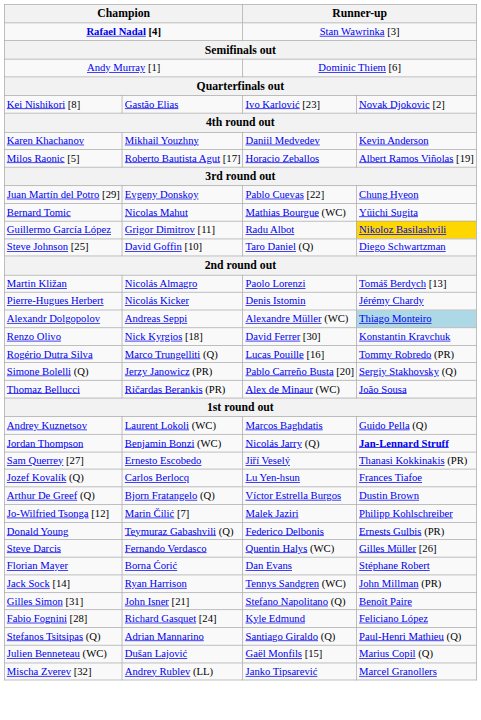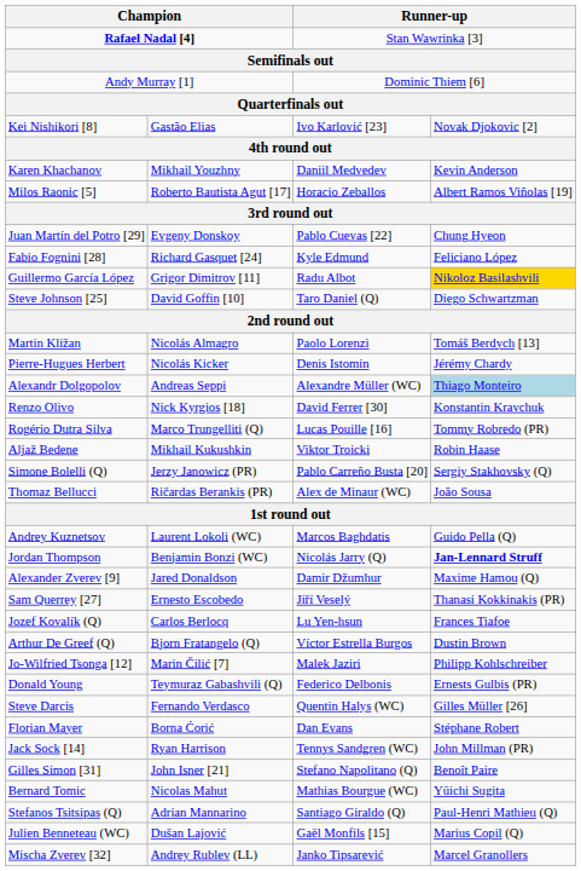 <table class="wikitable collapsible collapsed" style="font-size:90%">
 <tr style="font-size:110%">
 <th colspan="2"><strong>Champion</strong></th>
 <th colspan="2">Runner-up</th>
 </tr>
 <tr style="text-align:center;">
 <td colspan="2"> <strong><a href='#'>Rafael Nadal</a> [4]</strong></td>
 <td colspan="2"> <a href='#'>Stan Wawrinka</a> [3]</td>
 </tr>
 <tr style="font-size:110%">
 <th colspan="4">Semifinals out</th>
 </tr>
 <tr style="text-align:center;">
 <td colspan="2"> <a href='#'>Andy Murray</a> [1]</td>
 <td colspan="2"> <a href='#'>Dominic Thiem</a> [6]</td>
 </tr>
 <tr style="font-size:110%">
 <th colspan="4">Quarterfinals out</th>
 </tr>
 <tr>
 <td> <a href='#'>Kei Nishikori</a> [8]</td>
 <td> <a href='#'>Gastão Elias</a></td>
 <td> <a href='#'>Ivo Karlović</a> [23]</td>
 <td> <a href='#'>Novak Djokovic</a> [2]</td>
 </tr>
 <tr style="font-size:110%">
 <th colspan="4">4th round out</th>
 </tr>
 <tr>
 <td> <a href='#'>Karen Khachanov</a></td>
 <td> <a href='#'>Mikhail Youzhny</a></td>
 <td> <a href='#'>Daniil Medvedev</a></td>
 <td> <a href='#'>Kevin Anderson</a></td>
 </tr>
 <tr>
 <td> <a href='#'>Milos Raonic</a> [5]</td>
 <td> <a href='#'>Roberto Bautista Agut</a> [17]</td>
 <td> <a href='#'>Horacio Zeballos</a></td>
 <td> <a href='#'>Albert Ramos Viñolas</a> [19]</td>
 </tr>
 <tr style="font-size:110%">
 <th colspan="4">3rd round out</th>
 </tr>
 <tr>
 <td> <a href='#'>Juan Martín del Potro</a> [29]</td>
 <td> <a href='#'>Evgeny Donskoy</a></td>
 <td> <a href='#'>Pablo Cuevas</a> [22]</td>
 <td> <a href='#'>Chung Hyeon</a></td>
 </tr>
 <tr>
-<td> <a href='#'>Bernard Tomic</a></td>
-<td> <a href='#'>Nicolas Mahut</a></td>
-<td> <a href='#'>Mathias Bourgue</a> (WC)</td>
-<td> <a href='#'>Yūichi Sugita</a></td>
+<td> <a href='#'>Fabio Fognini</a> [28]</td>
+<td> <a href='#'>Richard Gasquet</a> [24]</td>
+<td> <a href='#'>Kyle Edmund</a></td>
+<td> <a href='#'>Feliciano López</a></td>
 </tr>
 <tr>
 <td> <a href='#'>Guillermo García López</a></td>
 <td> <a href='#'>Grigor Dimitrov</a> [11]</td>
 <td> <a href='#'>Radu Albot</a></td>
 <td style="background: gold;"> <a href='#'>Nikoloz Basilashvili</a></td>
 </tr>
 <tr>
 <td> <a href='#'>Steve Johnson</a> [25]</td>
 <td> <a href='#'>David Goffin</a> [10]</td>
 <td> <a href='#'>Taro Daniel</a> (Q)</td>
 <td> <a href='#'>Diego Schwartzman</a></td>
 </tr>
 <tr style="font-size:110%">
 <th colspan="4">2nd round out</th>
 </tr>
 <tr>
 <td> <a href='#'>Martin Kližan</a></td>
 <td> <a href='#'>Nicolás Almagro</a></td>
 <td> <a href='#'>Paolo Lorenzi</a></td>
 <td> <a href='#'>Tomáš Berdych</a> [13]</td>
 </tr>
 <tr>
 <td> <a href='#'>Pierre-Hugues Herbert</a></td>
 <td> <a href='#'>Nicolás Kicker</a></td>
 <td> <a href='#'>Denis Istomin</a></td>
 <td> <a href='#'>Jérémy Chardy</a></td>
 </tr>
 <tr>
 <td> <a href='#'>Alexandr Dolgopolov</a></td>
 <td> <a href='#'>Andreas Seppi</a></td>
 <td> <a href='#'>Alexandre Müller</a> (WC)</td>
 <td style="background: lightblue;"> <a href='#'>Thiago Monteiro</a></td>
 </tr>
 <tr>
 <td> <a href='#'>Renzo Olivo</a></td>
 <td> <a href='#'>Nick Kyrgios</a> [18]</td>
 <td> <a href='#'>David Ferrer</a> [30]</td>
 <td> <a href='#'>Konstantin Kravchuk</a></td>
 </tr>
 <tr>
 <td> <a href='#'>Rogério Dutra Silva</a></td>
 <td> <a href='#'>Marco Trungelliti</a> (Q)</td>
 <td> <a href='#'>Lucas Pouille</a> [16]</td>
 <td> <a href='#'>Tommy Robredo</a> (PR)</td>
 </tr>
 <tr>
+<td> <a href='#'>Aljaž Bedene</a></td>
+<td> <a href='#'>Mikhail Kukushkin</a></td>
+<td> <a href='#'>Viktor Troicki</a></td>
+<td> <a href='#'>Robin Haase</a></td>
+</tr>
+<tr>
 <td> <a href='#'>Simone Bolelli</a> (Q)</td>
 <td> <a href='#'>Jerzy Janowicz</a> (PR)</td>
 <td> <a href='#'>Pablo Carreño Busta</a> [20]</td>
 <td> <a href='#'>Sergiy Stakhovsky</a> (Q)</td>
 </tr>
 <tr>
 <td> <a href='#'>Thomaz Bellucci</a></td>
 <td> <a href='#'>Ričardas Berankis</a> (PR)</td>
 <td> <a href='#'>Alex de Minaur</a> (WC)</td>
 <td> <a href='#'>João Sousa</a></td>
 </tr>
 <tr style="font-size:110%">
 <th colspan="4">1st round out</th>
 </tr>
 <tr>
 <td> <a href='#'>Andrey Kuznetsov</a></td>
 <td> <a href='#'>Laurent Lokoli</a> (WC)</td>
 <td> <a href='#'>Marcos Baghdatis</a></td>
 <td> <a href='#'>Guido Pella</a> (Q)</td>
 </tr>
 <tr>
 <td> <a href='#'>Jordan Thompson</a></td>
 <td> <a href='#'>Benjamin Bonzi</a> (WC)</td>
 <td> <a href='#'>Nicolás Jarry</a> (Q)</td>
 <td><strong> <a href='#'>Jan-Lennard Struff</a></strong></td>
+</tr>
+<tr>
+<td> <a href='#'>Alexander Zverev</a> [9]</td>
+<td> <a href='#'>Jared Donaldson</a></td>
+<td> <a href='#'>Damir Džumhur</a></td>
+<td> <a href='#'>Maxime Hamou</a> (Q)</td>
 </tr>
 <tr>
 <td> <a href='#'>Sam Querrey</a> [27]</td>
 <td> <a href='#'>Ernesto Escobedo</a></td>
 <td> <a href='#'>Jiří Veselý</a></td>
 <td> <a href='#'>Thanasi Kokkinakis</a> (PR)</td>
 </tr>
 <tr>
 <td> <a href='#'>Jozef Kovalík</a> (Q)</td>
 <td> <a href='#'>Carlos Berlocq</a></td>
 <td> <a href='#'>Lu Yen-hsun</a></td>
 <td> <a href='#'>Frances Tiafoe</a></td>
 </tr>
 <tr>
 <td> <a href='#'>Arthur De Greef</a> (Q)</td>
 <td> <a href='#'>Bjorn Fratangelo</a> (Q)</td>
 <td> <a href='#'>Víctor Estrella Burgos</a></td>
 <td> <a href='#'>Dustin Brown</a></td>
 </tr>
 <tr>
 <td> <a href='#'>Jo-Wilfried Tsonga</a> [12]</td>
 <td> <a href='#'>Marin Čilić</a> [7]</td>
 <td> <a href='#'>Malek Jaziri</a></td>
 <td> <a href='#'>Philipp Kohlschreiber</a></td>
 </tr>
 <tr>
 <td> <a href='#'>Donald Young</a></td>
 <td> <a href='#'>Teymuraz Gabashvili</a> (Q)</td>
 <td> <a href='#'>Federico Delbonis</a></td>
 <td> <a href='#'>Ernests Gulbis</a> (PR)</td>
 </tr>
 <tr>
 <td> <a href='#'>Steve Darcis</a></td>
 <td> <a href='#'>Fernando Verdasco</a></td>
 <td> <a href='#'>Quentin Halys</a> (WC)</td>
 <td> <a href='#'>Gilles Müller</a> [26]</td>
 </tr>
 <tr>
 <td> <a href='#'>Florian Mayer</a></td>
 <td> <a href='#'>Borna Ćorić</a></td>
 <td> <a href='#'>Dan Evans</a></td>
 <td> <a href='#'>Stéphane Robert</a></td>
 </tr>
 <tr>
 <td> <a href='#'>Jack Sock</a> [14]</td>
 <td> <a href='#'>Ryan Harrison</a></td>
 <td> <a href='#'>Tennys Sandgren</a> (WC)</td>
 <td> <a href='#'>John Millman</a> (PR)</td>
 </tr>
 <tr>
 <td> <a href='#'>Gilles Simon</a> [31]</td>
 <td> <a href='#'>John Isner</a> [21]</td>
 <td> <a href='#'>Stefano Napolitano</a> (Q)</td>
 <td> <a href='#'>Benoît Paire</a></td>
 </tr>
 <tr>
-<td> <a href='#'>Fabio Fognini</a> [28]</td>
-<td> <a href='#'>Richard Gasquet</a> [24]</td>
-<td> <a href='#'>Kyle Edmund</a></td>
-<td> <a href='#'>Feliciano López</a></td>
+<td> <a href='#'>Bernard Tomic</a></td>
+<td> <a href='#'>Nicolas Mahut</a></td>
+<td> <a href='#'>Mathias Bourgue</a> (WC)</td>
+<td> <a href='#'>Yūichi Sugita</a></td>
 </tr>
 <tr>
 <td> <a href='#'>Stefanos Tsitsipas</a> (Q)</td>
 <td> <a href='#'>Adrian Mannarino</a></td>
 <td> <a href='#'>Santiago Giraldo</a> (Q)</td>
 <td> <a href='#'>Paul-Henri Mathieu</a> (Q)</td>
 </tr>
 <tr>
 <td> <a href='#'>Julien Benneteau</a> (WC)</td>
 <td> <a href='#'>Dušan Lajović</a></td>
 <td> <a href='#'>Gaël Monfils</a> [15]</td>
 <td> <a href='#'>Marius Copil</a> (Q)</td>
 </tr>
 <tr>
 <td> <a href='#'>Mischa Zverev</a> [32]</td>
 <td> <a href='#'>Andrey Rublev</a> (LL)</td>
 <td> <a href='#'>Janko Tipsarević</a></td>
 <td> <a href='#'>Marcel Granollers</a></td>
 </tr>
 </table>
